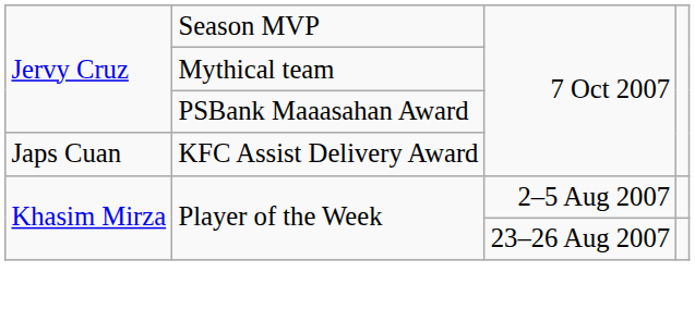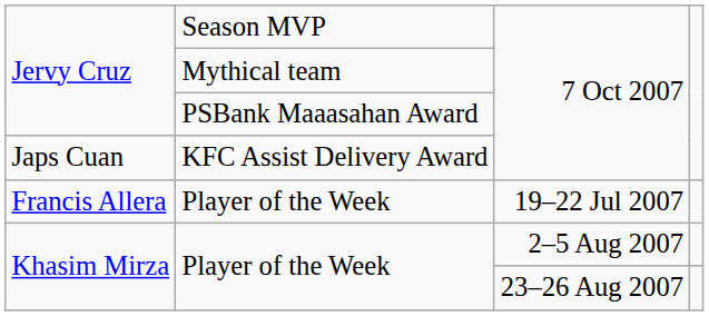 <table class=wikitable>
 <tr>
 <td rowspan=3><a href='#'>Jervy Cruz</a></td>
 <td>Season MVP</td>
 <td align=right rowspan=4>7 Oct 2007</td>
 <td align=center rowspan=4></td>
 </tr>
 <tr>
 <td>Mythical team</td>
 </tr>
 <tr>
 <td>PSBank Maaasahan Award</td>
 </tr>
 <tr>
 <td>Japs Cuan</td>
 <td>KFC Assist Delivery Award</td>
 </tr>
 <tr>
+<td><a href='#'>Francis Allera</a></td>
+<td>Player of the Week</td>
+<td align=right>19–22 Jul 2007</td>
+<td align=center></td>
+</tr>
+<tr>
 <td rowspan=2><a href='#'>Khasim Mirza</a></td>
 <td rowspan=2>Player of the Week</td>
 <td align=right>2–5 Aug 2007</td>
 <td align=center></td>
 </tr>
 <tr>
 <td align=right>23–26 Aug 2007</td>
 <td align=center></td>
 </tr>
 </table>
